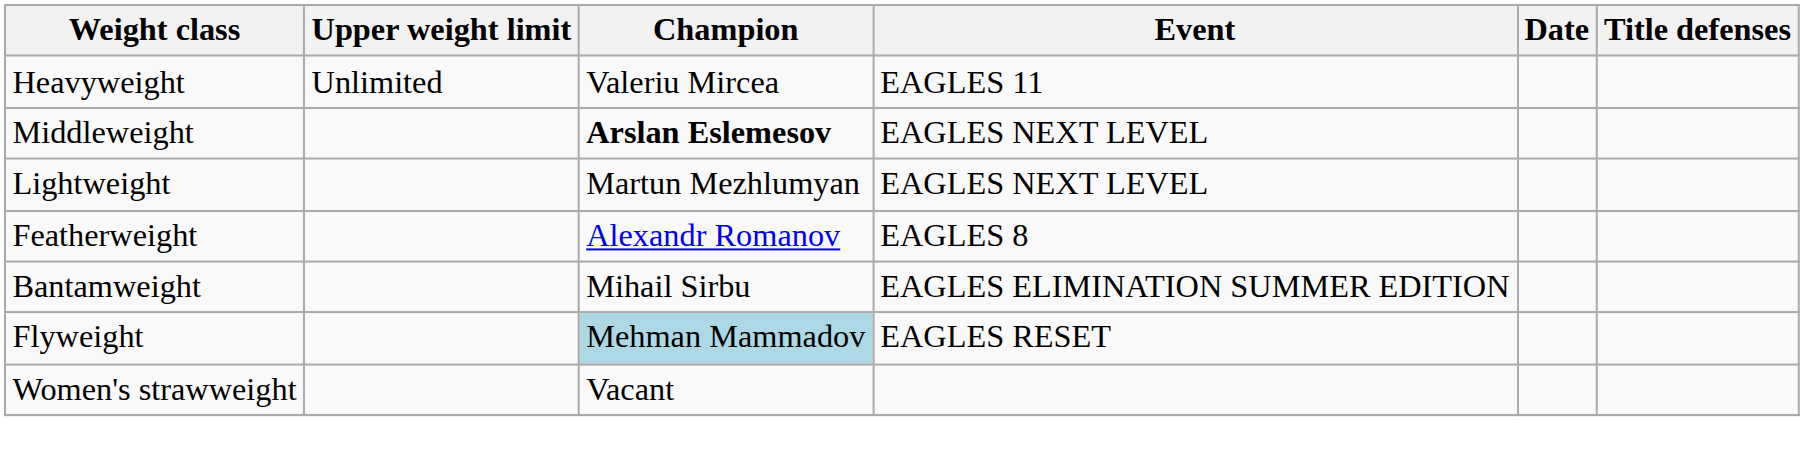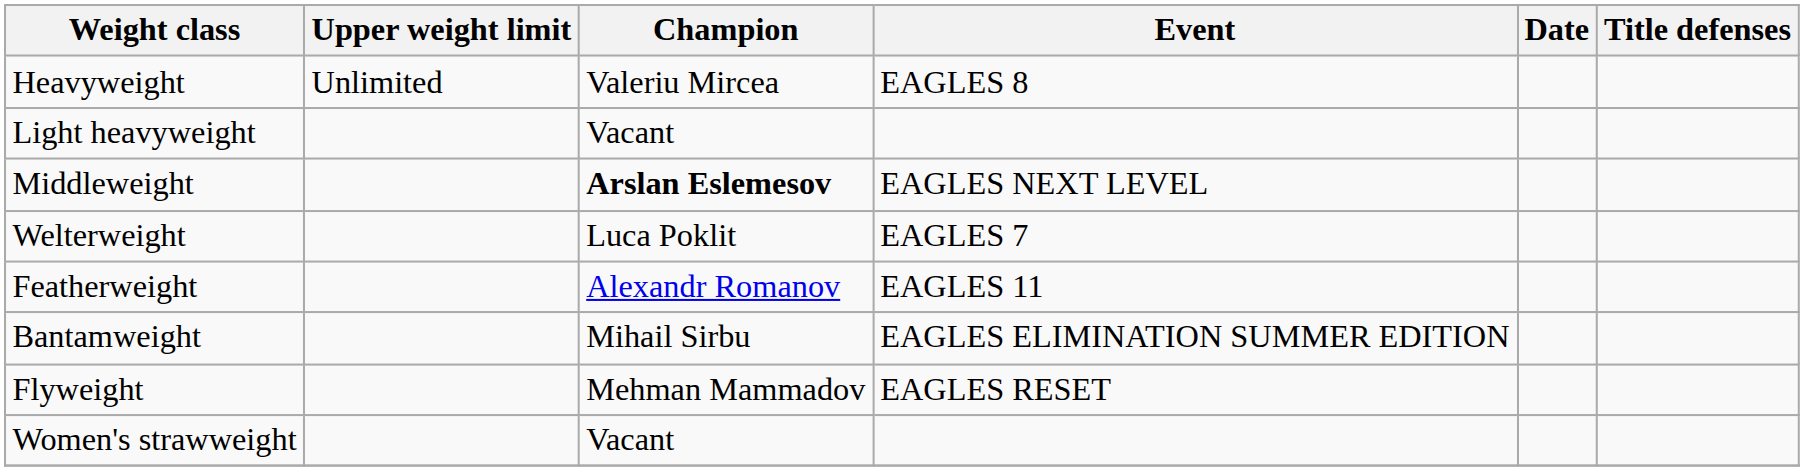 <table class="wikitable">
 <tr>
 <th>Weight class</th>
 <th>Upper weight limit</th>
 <th>Champion</th>
 <th>Event</th>
 <th>Date</th>
 <th>Title defenses</th>
 </tr>
 <tr>
 <td>Heavyweight</td>
 <td>Unlimited</td>
 <td> Valeriu Mircea<br></td>
-<td>EAGLES 11</td>
+<td>EAGLES 8</td>
+<td></td>
+<td></td>
+</tr>
+<tr>
+<td>Light heavyweight</td>
+<td></td>
+<td>Vacant</td>
+<td></td>
 <td></td>
 <td></td>
 </tr>
 <tr>
 <td>Middleweight</td>
 <td></td>
 <td><strong> Arslan Eslemesov <br></strong></td>
 <td>EAGLES NEXT LEVEL</td>
 <td></td>
 <td align=left></td>
 </tr>
 <tr>
-<td>Lightweight</td>
+<td>Welterweight</td>
 <td></td>
-<td> Martun Mezhlumyan <br></td>
-<td>EAGLES NEXT LEVEL</td>
+<td> Luca Poklit<br></td>
+<td>EAGLES 7</td>
 <td></td>
 <td></td>
 </tr>
 <tr>
 <td>Featherweight</td>
 <td></td>
 <td> <a href='#'>Alexandr Romanov</a> <br></td>
-<td>EAGLES 8</td>
+<td>EAGLES 11</td>
 <td></td>
 <td></td>
 </tr>
 <tr>
 <td>Bantamweight</td>
 <td></td>
 <td> Mihail Sirbu <br></td>
 <td>EAGLES ELIMINATION SUMMER EDITION</td>
 <td></td>
 <td></td>
 </tr>
 <tr>
 <td>Flyweight</td>
 <td></td>
-<td style="background: lightblue;"> Mehman Mammadov<br></td>
+<td> Mehman Mammadov<br></td>
 <td>EAGLES RESET</td>
 <td></td>
 <td></td>
 </tr>
 <tr>
 <td>Women's strawweight</td>
 <td></td>
 <td>Vacant</td>
 <td></td>
 <td></td>
 <td></td>
 </tr>
 <tr>
 </tr>
 </table>
